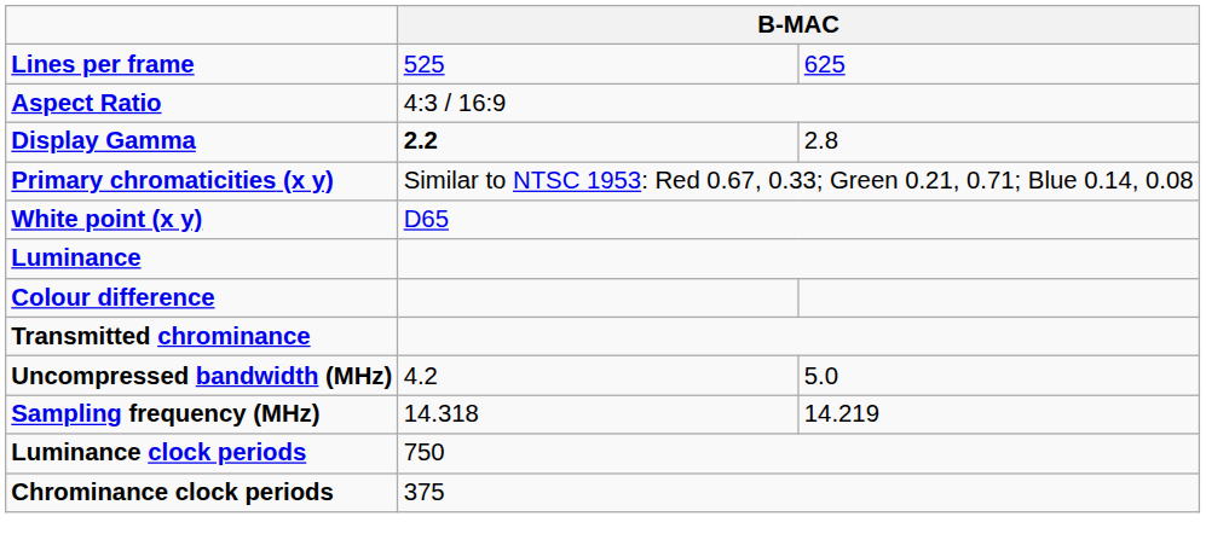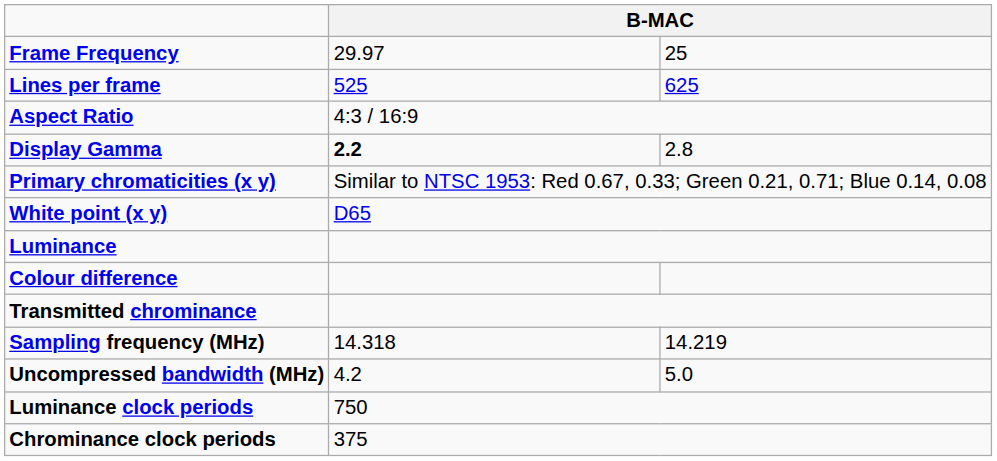 <table class="wikitable">
 <tr>
 <td></td>
 <th colspan="2"><strong>B-MAC</strong></th>
+</tr>
+<tr>
+<td><strong><a href='#'>Frame Frequency</a></strong></td>
+<td>29.97</td>
+<td>25</td>
 </tr>
 <tr>
 <td><strong><a href='#'>Lines per frame</a></strong></td>
 <td><a href='#'>525</a></td>
 <td><a href='#'>625</a></td>
 </tr>
 <tr>
 <td><strong><a href='#'>Aspect Ratio</a></strong></td>
 <td colspan="2">4:3 / 16:9</td>
 </tr>
 <tr>
 <td><strong><a href='#'>Display Gamma</a></strong></td>
 <td><strong>2.2</strong></td>
 <td>2.8</td>
 </tr>
 <tr>
 <td><a href='#'><strong>Primary chromaticities</strong> <strong>(x y)</strong></a></td>
 <td colspan="2">Similar to <a href='#'>NTSC 1953</a>: Red 0.67, 0.33; Green 0.21, 0.71; Blue 0.14, 0.08</td>
 </tr>
 <tr>
 <td><strong><a href='#'>White point (x y)</a></strong></td>
 <td colspan="2"><a href='#'>D65</a></td>
 </tr>
 <tr>
 <td><strong><a href='#'>Luminance</a></strong></td>
 <td colspan="2"><small></small></td>
 </tr>
 <tr>
 <td><strong><a href='#'>Colour difference</a></strong></td>
 <td><small></small><br><small></small></td>
 <td><small></small><br><small></small></td>
 </tr>
 <tr>
 <td><strong>Transmitted <a href='#'>chrominance</a></strong></td>
 <td colspan="2"><small></small><br><small></small></td>
 </tr>
 <tr>
+<td><strong><a href='#'>Sampling</a> frequency (MHz)</strong></td>
+<td>14.318</td>
+<td>14.219</td>
+</tr>
+<tr>
 <td><strong>Uncompressed <a href='#'>bandwidth</a> (MHz)</strong></td>
 <td>4.2</td>
 <td>5.0</td>
-</tr>
-<tr>
-<td><strong><a href='#'>Sampling</a> frequency (MHz)</strong></td>
-<td>14.318</td>
-<td>14.219</td>
 </tr>
 <tr>
 <td><strong>Luminance <a href='#'>clock periods</a></strong></td>
 <td colspan="2">750</td>
 </tr>
 <tr>
 <td><strong>Chrominance clock periods</strong></td>
 <td colspan="2">375</td>
 </tr>
 </table>
